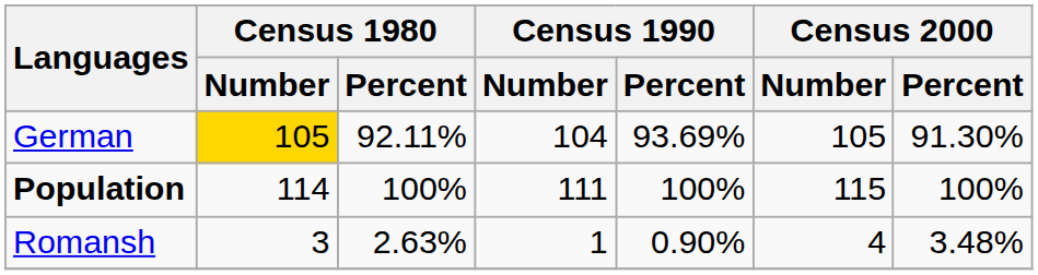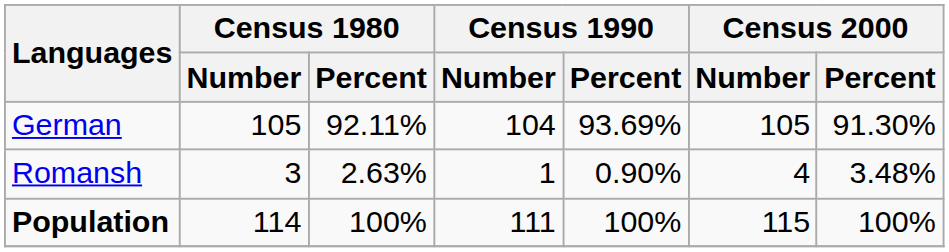 <table class="wikitable">
 <tr ---->
 <th rowspan="2">Languages</th>
 <th colspan="2">Census 1980</th>
 <th colspan="2">Census 1990</th>
 <th colspan="2">Census 2000</th>
 </tr>
 <tr ---->
 <th>Number</th>
 <th>Percent</th>
 <th>Number</th>
 <th>Percent</th>
 <th>Number</th>
 <th>Percent</th>
 </tr>
 <tr ---->
 <td><a href='#'>German</a></td>
-<td align=right style="background: gold;">105</td>
+<td align=right>105</td>
 <td align=right>92.11%</td>
 <td align=right>104</td>
 <td align=right>93.69%</td>
 <td align=right>105</td>
 <td align=right>91.30%</td>
+</tr>
+<tr ---->
+<td><a href='#'>Romansh</a></td>
+<td align=right>3</td>
+<td align=right>2.63%</td>
+<td align=right>1</td>
+<td align=right>0.90%</td>
+<td align=right>4</td>
+<td align=right>3.48%</td>
 </tr>
 <tr ---->
 <td><strong>Population</strong></td>
 <td align=right>114</td>
 <td align=right>100%</td>
 <td align=right>111</td>
 <td align=right>100%</td>
 <td align=right>115</td>
 <td align=right>100%</td>
 </tr>
-<tr ---->
-<td><a href='#'>Romansh</a></td>
-<td align=right>3</td>
-<td align=right>2.63%</td>
-<td align=right>1</td>
-<td align=right>0.90%</td>
-<td align=right>4</td>
-<td align=right>3.48%</td>
-</tr>
 <tr>
 </tr>
 </table>
